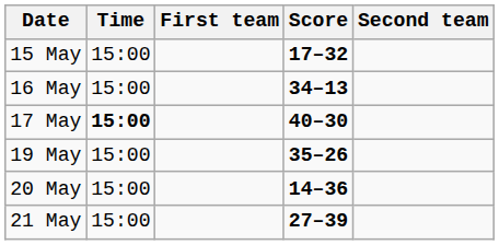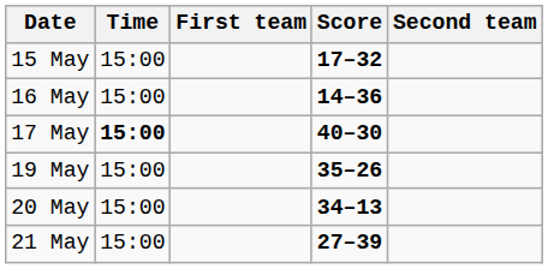 <table class="wikitable" style="text-align: center; font-size:90% ">
 <tr>
 <th>Date</th>
 <th>Time</th>
 <th><strong>First team</strong></th>
 <th>Score</th>
 <th><strong>Second team</strong></th>
 </tr>
 <tr>
 <td>15 May</td>
 <td>15:00</td>
 <td align=right><strong></strong></td>
 <td align=center><strong>17–32</strong></td>
 <td align=left><strong></strong></td>
 </tr>
 <tr>
 <td>16 May</td>
 <td>15:00</td>
 <td align=right><strong></strong></td>
-<td align=center><strong>34–13</strong></td>
+<td align=center><strong>14–36</strong></td>
 <td align=left><strong></strong></td>
 </tr>
 <tr>
 <td>17 May</td>
 <td><strong>15:00</strong></td>
 <td align=right><strong></strong></td>
 <td align=center><strong>40–30</strong></td>
 <td align=left><strong></strong></td>
 </tr>
 <tr>
 <td>19 May</td>
 <td>15:00</td>
 <td align=right><strong></strong></td>
 <td align=center><strong>35–26</strong></td>
 <td align=left><strong></strong></td>
 </tr>
 <tr>
 <td>20 May</td>
 <td>15:00</td>
 <td align=right><strong></strong></td>
-<td align=center><strong>14–36</strong></td>
+<td align=center><strong>34–13</strong></td>
 <td align=left><strong></strong></td>
 </tr>
 <tr>
 <td>21 May</td>
 <td>15:00</td>
 <td align=right><strong></strong></td>
 <td align=center><strong>27–39</strong></td>
 <td align=left><strong></strong></td>
 </tr>
 </table>
